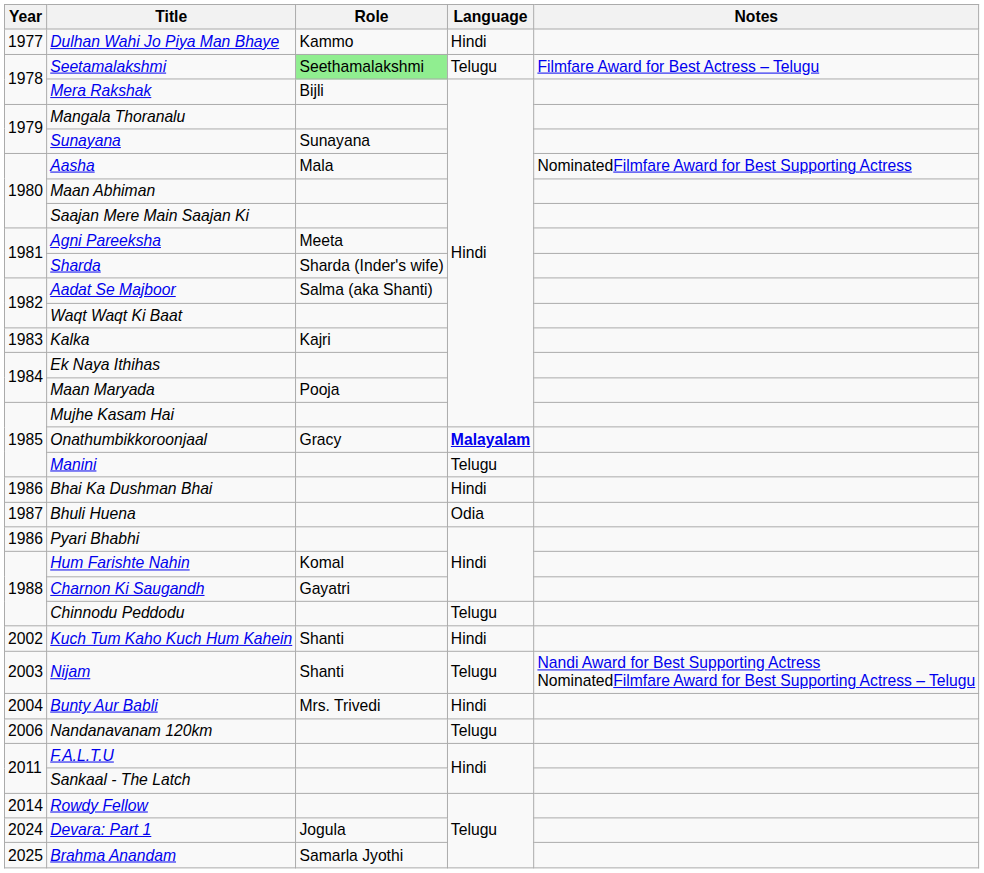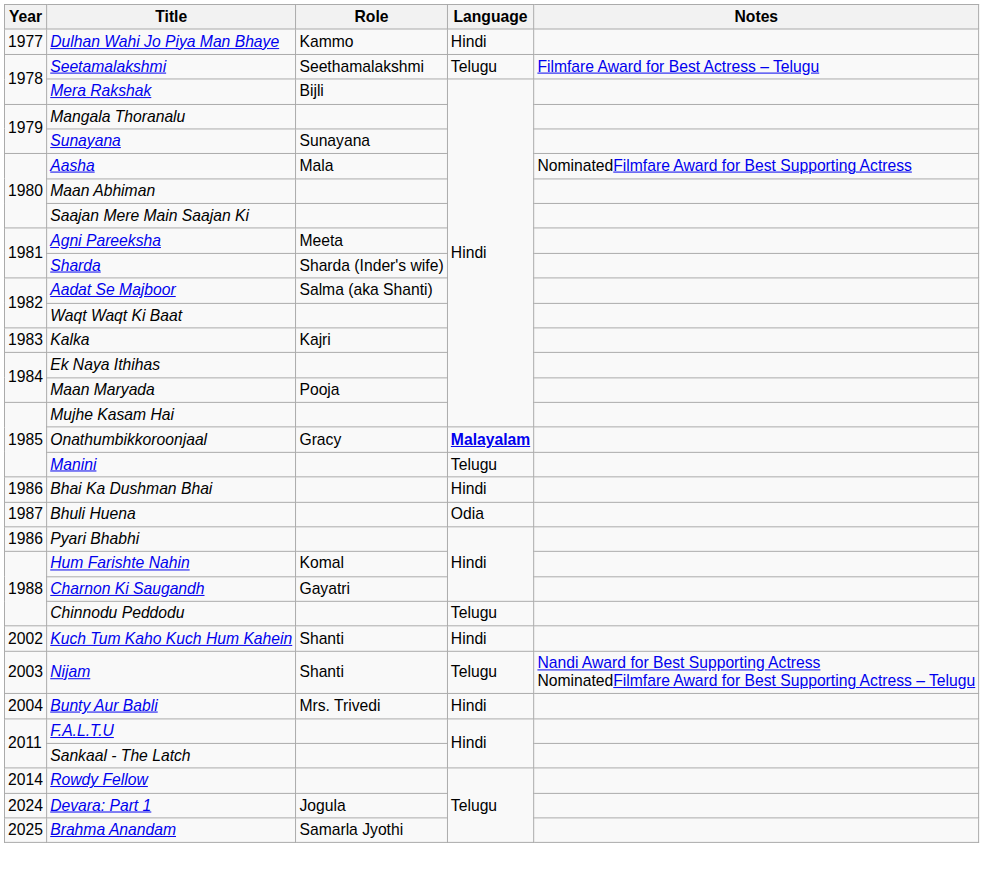 <table class="wikitable sortable">
 <tr>
 <th>Year</th>
 <th>Title</th>
 <th>Role</th>
 <th>Language</th>
 <th>Notes</th>
 </tr>
 <tr>
 <td>1977</td>
 <td><em><a href='#'>Dulhan Wahi Jo Piya Man Bhaye</a></em></td>
 <td>Kammo</td>
 <td>Hindi</td>
 <td></td>
 </tr>
 <tr>
 <td rowspan="2">1978</td>
 <td><em><a href='#'>Seetamalakshmi</a></em></td>
-<td style="background: lightgreen;">Seethamalakshmi</td>
+<td>Seethamalakshmi</td>
 <td>Telugu</td>
 <td><a href='#'>Filmfare Award for Best Actress – Telugu</a></td>
 </tr>
 <tr>
 <td><em><a href='#'>Mera Rakshak</a></em></td>
 <td>Bijli</td>
 <td rowspan="14">Hindi</td>
 <td></td>
 </tr>
 <tr>
 <td rowspan="2">1979</td>
 <td><em>Mangala Thoranalu</em></td>
 <td></td>
 <td></td>
 </tr>
 <tr>
 <td><em><a href='#'>Sunayana</a></em></td>
 <td>Sunayana</td>
 <td></td>
 </tr>
 <tr>
 <td rowspan="3">1980</td>
 <td><em><a href='#'>Aasha</a></em></td>
 <td>Mala</td>
 <td>Nominated<a href='#'>Filmfare Award for Best Supporting Actress</a></td>
 </tr>
 <tr>
 <td><em>Maan Abhiman</em></td>
 <td></td>
 <td></td>
 </tr>
 <tr>
 <td><em>Saajan Mere Main Saajan Ki</em></td>
 <td></td>
 <td></td>
 </tr>
 <tr>
 <td rowspan="2">1981</td>
 <td><em><a href='#'>Agni Pareeksha</a></em></td>
 <td>Meeta</td>
 <td></td>
 </tr>
 <tr>
 <td><em><a href='#'>Sharda</a></em></td>
 <td>Sharda (Inder's wife)</td>
 <td></td>
 </tr>
 <tr>
 <td rowspan="2">1982</td>
 <td><em><a href='#'>Aadat Se Majboor</a></em></td>
 <td>Salma (aka Shanti)</td>
 <td></td>
 </tr>
 <tr>
 <td><em>Waqt Waqt Ki Baat</em></td>
 <td></td>
 <td></td>
 </tr>
 <tr>
 <td>1983</td>
 <td><em>Kalka</em></td>
 <td>Kajri</td>
 <td></td>
 </tr>
 <tr>
 <td rowspan="2">1984</td>
 <td><em>Ek Naya Ithihas</em></td>
 <td></td>
 <td></td>
 </tr>
 <tr>
 <td><em>Maan Maryada</em></td>
 <td>Pooja</td>
 <td></td>
 </tr>
 <tr>
 <td rowspan="3">1985</td>
 <td><em>Mujhe Kasam Hai</em></td>
 <td></td>
 </tr>
 <tr>
 <td><em>Onathumbikkoroonjaal</em></td>
 <td>Gracy</td>
 <td><strong><a href='#'>Malayalam</a></strong></td>
 <td></td>
 </tr>
 <tr>
 <td><em><a href='#'>Manini</a></em></td>
 <td></td>
 <td>Telugu</td>
 <td></td>
 </tr>
 <tr>
 <td>1986</td>
 <td><em>Bhai Ka Dushman Bhai</em></td>
 <td></td>
 <td>Hindi</td>
 <td></td>
 </tr>
 <tr>
 <td>1987</td>
 <td><em>Bhuli Huena</em></td>
 <td></td>
 <td>Odia</td>
 <td></td>
 </tr>
 <tr>
 <td>1986</td>
 <td><em>Pyari Bhabhi</em></td>
 <td></td>
 <td rowspan="3">Hindi</td>
 <td></td>
 </tr>
 <tr>
 <td rowspan="3">1988</td>
 <td><em><a href='#'>Hum Farishte Nahin</a></em></td>
 <td>Komal</td>
 <td></td>
 </tr>
 <tr>
 <td><em><a href='#'>Charnon Ki Saugandh</a></em></td>
 <td>Gayatri</td>
 <td></td>
 </tr>
 <tr>
 <td><em>Chinnodu Peddodu</em></td>
 <td></td>
 <td>Telugu</td>
 <td></td>
 </tr>
 <tr>
 <td>2002</td>
 <td><em><a href='#'>Kuch Tum Kaho Kuch Hum Kahein</a></em></td>
 <td>Shanti</td>
 <td>Hindi</td>
 <td></td>
 </tr>
 <tr>
 <td>2003</td>
 <td><em><a href='#'>Nijam</a></em></td>
 <td>Shanti</td>
 <td>Telugu</td>
 <td><a href='#'>Nandi Award for Best Supporting Actress</a><br>Nominated<a href='#'>Filmfare Award for Best Supporting Actress – Telugu</a></td>
 </tr>
 <tr>
 <td>2004</td>
 <td><em><a href='#'>Bunty Aur Babli</a></em></td>
 <td>Mrs. Trivedi</td>
 <td>Hindi</td>
 <td></td>
 </tr>
 <tr>
-<td>2006</td>
-<td><em>Nandanavanam 120km</em></td>
-<td></td>
-<td>Telugu</td>
-<td></td>
-</tr>
-<tr>
 <td rowspan="2">2011</td>
 <td><em><a href='#'>F.A.L.T.U</a></em></td>
 <td></td>
 <td rowspan="2">Hindi</td>
 <td></td>
 </tr>
 <tr>
 <td><em>Sankaal - The Latch</em></td>
 <td></td>
 <td></td>
 </tr>
 <tr>
 <td>2014</td>
 <td><em><a href='#'>Rowdy Fellow</a></em></td>
 <td></td>
 <td rowspan="3">Telugu</td>
 <td></td>
 </tr>
 <tr>
 <td>2024</td>
 <td><em><a href='#'>Devara: Part 1</a></em></td>
 <td>Jogula</td>
 <td></td>
 </tr>
 <tr>
 <td>2025</td>
 <td><a href='#'><em>Brahma Anandam</em></a></td>
 <td>Samarla Jyothi</td>
 <td></td>
 </tr>
 </table>
